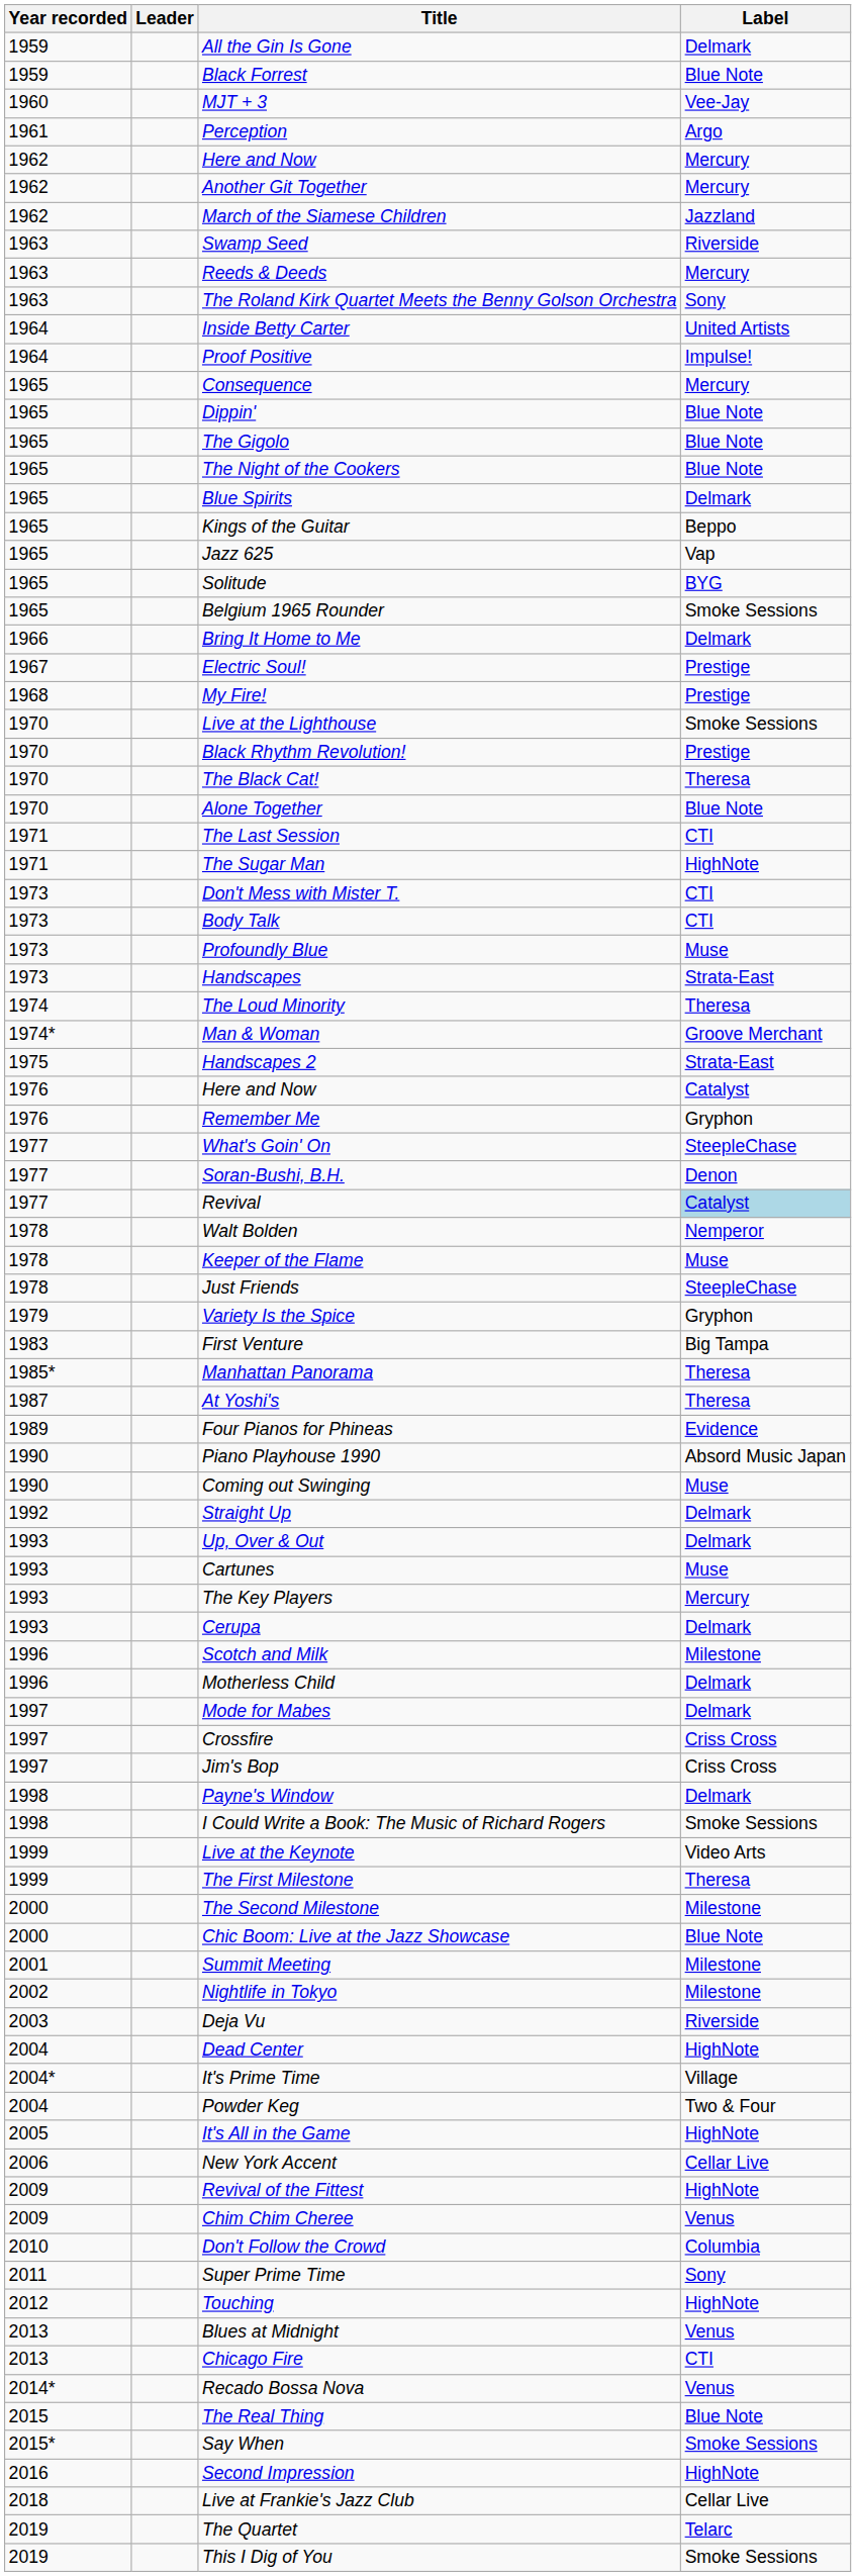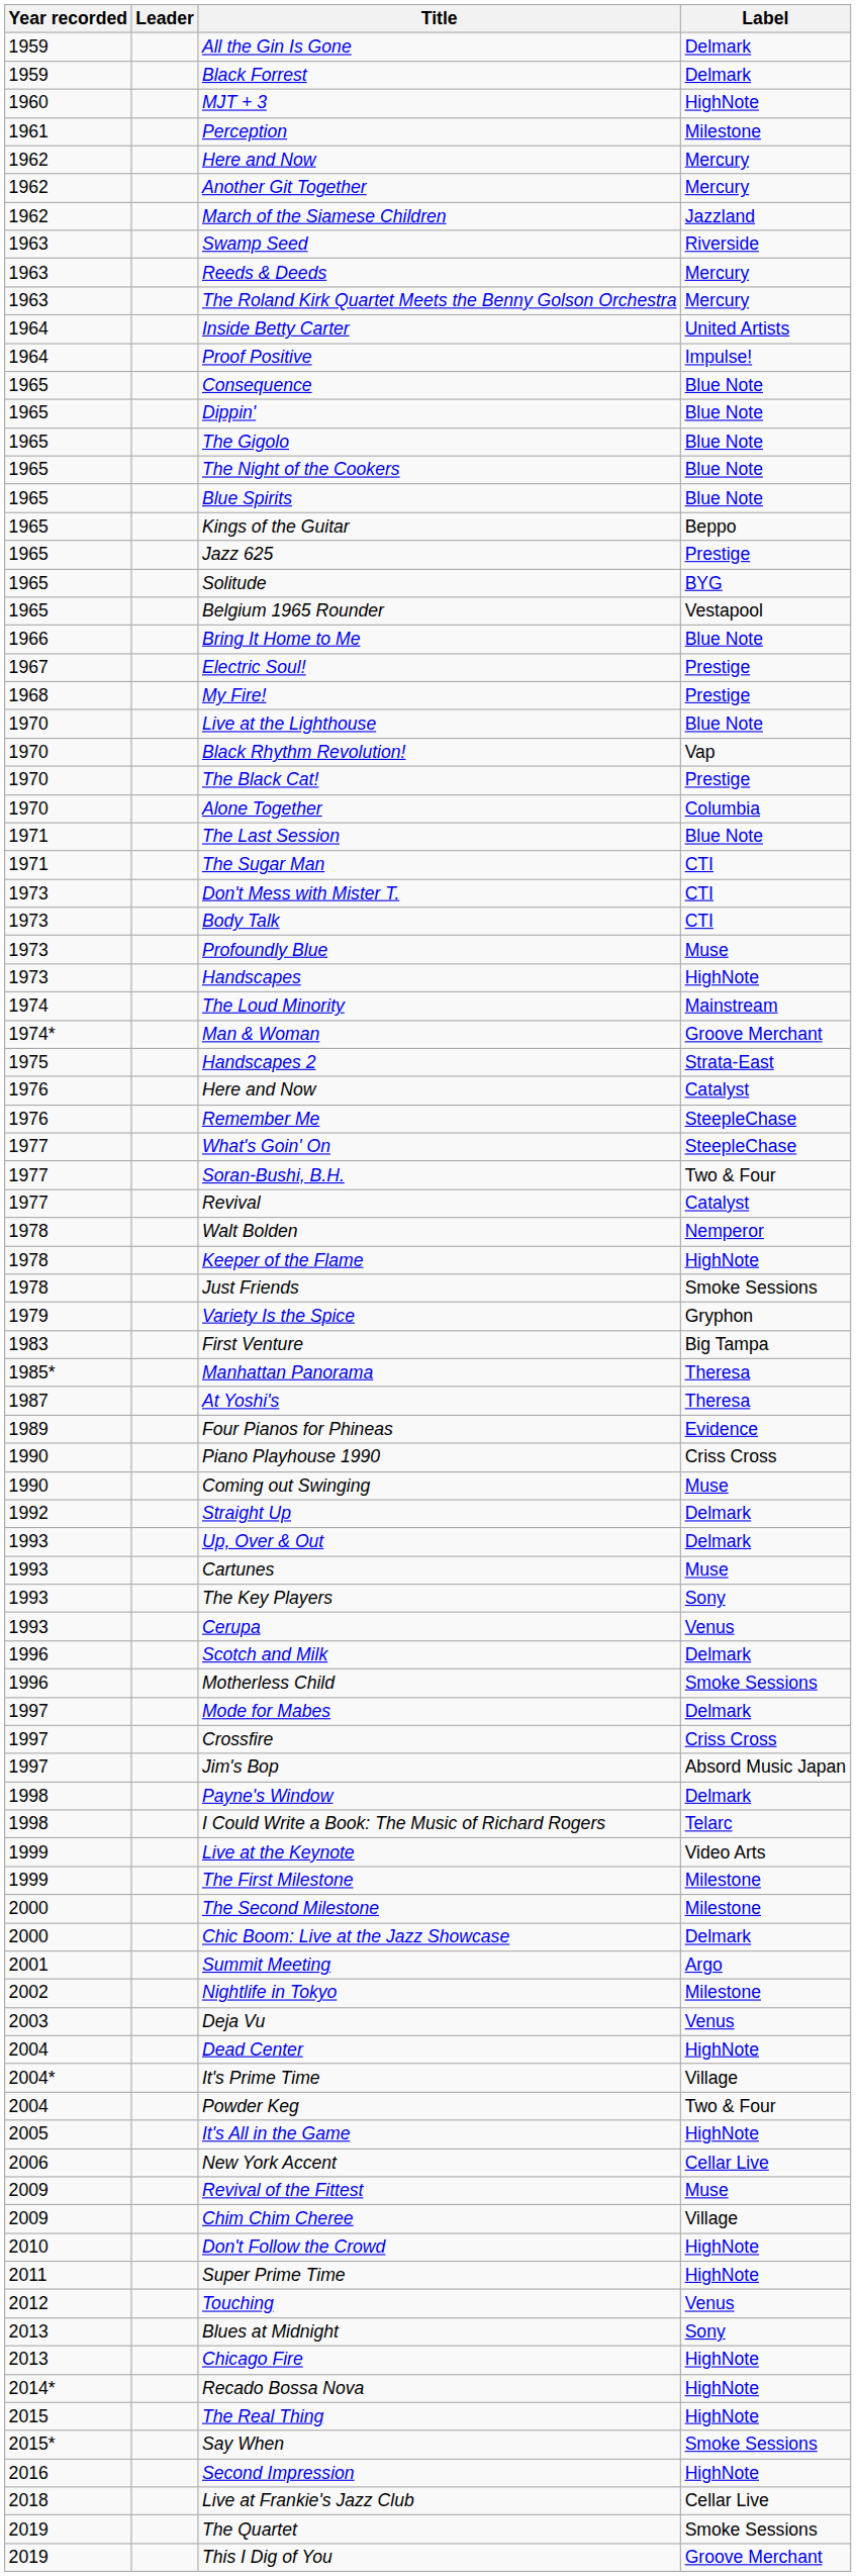 <table class="wikitable sortable">
 <tr>
 <th>Year recorded</th>
 <th>Leader</th>
 <th>Title</th>
 <th>Label</th>
 </tr>
 <tr>
 <td>1959</td>
 <td></td>
 <td><em><a href='#'>All the Gin Is Gone</a></em></td>
 <td><a href='#'>Delmark</a></td>
 </tr>
 <tr>
 <td>1959</td>
 <td></td>
 <td><em><a href='#'>Black Forrest</a></em></td>
-<td><a href='#'>Blue Note</a></td>
+<td><a href='#'>Delmark</a></td>
 </tr>
 <tr>
 <td>1960</td>
 <td></td>
 <td><em><a href='#'>MJT + 3</a></em></td>
-<td><a href='#'>Vee-Jay</a></td>
+<td><a href='#'>HighNote</a></td>
 </tr>
 <tr>
 <td>1961</td>
 <td></td>
 <td><em><a href='#'>Perception</a></em></td>
-<td><a href='#'>Argo</a></td>
+<td><a href='#'>Milestone</a></td>
 </tr>
 <tr>
 <td>1962</td>
 <td></td>
 <td><em><a href='#'>Here and Now</a></em></td>
 <td><a href='#'>Mercury</a></td>
 </tr>
 <tr>
 <td>1962</td>
 <td></td>
 <td><em><a href='#'>Another Git Together</a></em></td>
 <td><a href='#'>Mercury</a></td>
 </tr>
 <tr>
 <td>1962</td>
 <td></td>
 <td><em><a href='#'>March of the Siamese Children</a></em></td>
 <td><a href='#'>Jazzland</a></td>
 </tr>
 <tr>
 <td>1963</td>
 <td></td>
 <td><em><a href='#'>Swamp Seed</a></em></td>
 <td><a href='#'>Riverside</a></td>
 </tr>
 <tr>
 <td>1963</td>
 <td></td>
 <td><em><a href='#'>Reeds & Deeds</a></em></td>
 <td><a href='#'>Mercury</a></td>
 </tr>
 <tr>
 <td>1963</td>
 <td></td>
 <td><em><a href='#'>The Roland Kirk Quartet Meets the Benny Golson Orchestra</a></em></td>
-<td><a href='#'>Sony</a></td>
+<td><a href='#'>Mercury</a></td>
 </tr>
 <tr>
 <td>1964</td>
 <td></td>
 <td><em><a href='#'>Inside Betty Carter</a></em></td>
 <td><a href='#'>United Artists</a></td>
 </tr>
 <tr>
 <td>1964</td>
 <td></td>
 <td><em><a href='#'>Proof Positive</a></em></td>
 <td><a href='#'>Impulse!</a></td>
 </tr>
 <tr>
 <td>1965</td>
 <td></td>
 <td><em><a href='#'>Consequence</a></em></td>
-<td><a href='#'>Mercury</a></td>
+<td><a href='#'>Blue Note</a></td>
 </tr>
 <tr>
 <td>1965</td>
 <td></td>
 <td><em><a href='#'>Dippin'</a></em></td>
 <td><a href='#'>Blue Note</a></td>
 </tr>
 <tr>
 <td>1965</td>
 <td></td>
 <td><em><a href='#'>The Gigolo</a></em></td>
 <td><a href='#'>Blue Note</a></td>
 </tr>
 <tr>
 <td>1965</td>
 <td></td>
 <td><em><a href='#'>The Night of the Cookers</a></em></td>
 <td><a href='#'>Blue Note</a></td>
 </tr>
 <tr>
 <td>1965</td>
 <td></td>
 <td><em><a href='#'>Blue Spirits</a></em></td>
-<td><a href='#'>Delmark</a></td>
+<td><a href='#'>Blue Note</a></td>
 </tr>
 <tr>
 <td>1965</td>
 <td></td>
 <td><em>Kings of the Guitar</em></td>
 <td>Beppo</td>
 </tr>
 <tr>
 <td>1965</td>
 <td></td>
 <td><em>Jazz 625</em></td>
-<td>Vap</td>
+<td><a href='#'>Prestige</a></td>
 </tr>
 <tr>
 <td>1965</td>
 <td></td>
 <td><em>Solitude</em></td>
 <td><a href='#'>BYG</a></td>
 </tr>
 <tr>
 <td>1965</td>
 <td></td>
 <td><em>Belgium 1965 Rounder</em></td>
-<td>Smoke Sessions</td>
+<td>Vestapool</td>
 </tr>
 <tr>
 <td>1966</td>
 <td></td>
 <td><em><a href='#'>Bring It Home to Me</a></em></td>
-<td><a href='#'>Delmark</a></td>
+<td><a href='#'>Blue Note</a></td>
 </tr>
 <tr>
 <td>1967</td>
 <td></td>
 <td><em><a href='#'>Electric Soul!</a></em></td>
 <td><a href='#'>Prestige</a></td>
 </tr>
 <tr>
 <td>1968</td>
 <td></td>
 <td><em><a href='#'>My Fire!</a></em></td>
 <td><a href='#'>Prestige</a></td>
 </tr>
 <tr>
 <td>1970</td>
 <td></td>
 <td><em><a href='#'>Live at the Lighthouse</a></em></td>
-<td>Smoke Sessions</td>
+<td><a href='#'>Blue Note</a></td>
 </tr>
 <tr>
 <td>1970</td>
 <td></td>
 <td><em><a href='#'>Black Rhythm Revolution!</a></em></td>
+<td>Vap</td>
+</tr>
+<tr>
+<td>1970</td>
+<td></td>
+<td><em><a href='#'>The Black Cat!</a></em></td>
 <td><a href='#'>Prestige</a></td>
 </tr>
 <tr>
 <td>1970</td>
 <td></td>
-<td><em><a href='#'>The Black Cat!</a></em></td>
-<td><a href='#'>Theresa</a></td>
+<td><em><a href='#'>Alone Together</a></em></td>
+<td><a href='#'>Columbia</a></td>
 </tr>
 <tr>
-<td>1970</td>
+<td>1971</td>
 <td></td>
-<td><em><a href='#'>Alone Together</a></em></td>
+<td><em><a href='#'>The Last Session</a></em></td>
 <td><a href='#'>Blue Note</a></td>
 </tr>
 <tr>
 <td>1971</td>
 <td></td>
-<td><em><a href='#'>The Last Session</a></em></td>
+<td><em><a href='#'>The Sugar Man</a></em></td>
 <td><a href='#'>CTI</a></td>
-</tr>
-<tr>
-<td>1971</td>
-<td></td>
-<td><em><a href='#'>The Sugar Man</a></em></td>
-<td><a href='#'>HighNote</a></td>
 </tr>
 <tr>
 <td>1973</td>
 <td></td>
 <td><em><a href='#'>Don't Mess with Mister T.</a></em></td>
 <td><a href='#'>CTI</a></td>
 </tr>
 <tr>
 <td>1973</td>
 <td></td>
 <td><em><a href='#'>Body Talk</a></em></td>
 <td><a href='#'>CTI</a></td>
 </tr>
 <tr>
 <td>1973</td>
 <td></td>
 <td><em><a href='#'>Profoundly Blue</a></em></td>
 <td><a href='#'>Muse</a></td>
 </tr>
 <tr>
 <td>1973</td>
 <td></td>
 <td><em><a href='#'>Handscapes</a></em></td>
-<td><a href='#'>Strata-East</a></td>
+<td><a href='#'>HighNote</a></td>
 </tr>
 <tr>
 <td>1974</td>
 <td></td>
 <td><em><a href='#'>The Loud Minority</a></em></td>
-<td><a href='#'>Theresa</a></td>
+<td><a href='#'>Mainstream</a></td>
 </tr>
 <tr>
 <td>1974*</td>
 <td></td>
 <td><em><a href='#'>Man & Woman</a></em></td>
 <td><a href='#'>Groove Merchant</a></td>
 </tr>
 <tr>
 <td>1975</td>
 <td></td>
 <td><em><a href='#'>Handscapes 2</a></em></td>
 <td><a href='#'>Strata-East</a></td>
 </tr>
 <tr>
 <td>1976</td>
 <td></td>
 <td><em>Here and Now</em></td>
 <td><a href='#'>Catalyst</a></td>
 </tr>
 <tr>
 <td>1976</td>
 <td></td>
 <td><em><a href='#'>Remember Me</a></em></td>
-<td>Gryphon</td>
+<td><a href='#'>SteepleChase</a></td>
 </tr>
 <tr>
 <td>1977</td>
 <td></td>
 <td><em><a href='#'>What's Goin' On</a></em></td>
 <td><a href='#'>SteepleChase</a></td>
 </tr>
 <tr>
 <td>1977</td>
 <td></td>
 <td><em><a href='#'>Soran-Bushi, B.H.</a></em></td>
-<td><a href='#'>Denon</a></td>
+<td>Two & Four</td>
 </tr>
 <tr>
 <td>1977</td>
 <td></td>
 <td><em>Revival</em></td>
-<td style="background: lightblue;"><a href='#'>Catalyst</a></td>
+<td><a href='#'>Catalyst</a></td>
 </tr>
 <tr>
 <td>1978</td>
 <td></td>
 <td><em>Walt Bolden</em></td>
 <td><a href='#'>Nemperor</a></td>
 </tr>
 <tr>
 <td>1978</td>
 <td></td>
 <td><em><a href='#'>Keeper of the Flame</a></em></td>
-<td><a href='#'>Muse</a></td>
+<td><a href='#'>HighNote</a></td>
 </tr>
 <tr>
 <td>1978</td>
 <td></td>
 <td><em>Just Friends</em></td>
-<td><a href='#'>SteepleChase</a></td>
+<td>Smoke Sessions</td>
 </tr>
 <tr>
 <td>1979</td>
 <td></td>
 <td><em><a href='#'>Variety Is the Spice</a></em></td>
 <td>Gryphon</td>
 </tr>
 <tr>
 <td>1983</td>
 <td></td>
 <td><em>First Venture</em></td>
 <td>Big Tampa</td>
 </tr>
 <tr>
 <td>1985*</td>
 <td></td>
 <td><em><a href='#'>Manhattan Panorama</a></em></td>
 <td><a href='#'>Theresa</a></td>
 </tr>
 <tr>
 <td>1987</td>
 <td></td>
 <td><em><a href='#'>At Yoshi's</a></em></td>
 <td><a href='#'>Theresa</a></td>
 </tr>
 <tr>
 <td>1989</td>
 <td></td>
 <td><em>Four Pianos for Phineas</em></td>
 <td><a href='#'>Evidence</a></td>
 </tr>
 <tr>
 <td>1990</td>
 <td></td>
 <td><em>Piano Playhouse 1990</em></td>
-<td>Absord Music Japan</td>
+<td>Criss Cross</td>
 </tr>
 <tr>
 <td>1990</td>
 <td></td>
 <td><em>Coming out Swinging</em></td>
 <td><a href='#'>Muse</a></td>
 </tr>
 <tr>
 <td>1992</td>
 <td></td>
 <td><em><a href='#'>Straight Up</a></em></td>
 <td><a href='#'>Delmark</a></td>
 </tr>
 <tr>
 <td>1993</td>
 <td></td>
 <td><em><a href='#'>Up, Over & Out</a></em></td>
 <td><a href='#'>Delmark</a></td>
 </tr>
 <tr>
 <td>1993</td>
 <td></td>
 <td><em>Cartunes</em></td>
 <td><a href='#'>Muse</a></td>
 </tr>
 <tr>
 <td>1993</td>
 <td></td>
 <td><em>The Key Players</em></td>
-<td><a href='#'>Mercury</a></td>
+<td><a href='#'>Sony</a></td>
 </tr>
 <tr>
 <td>1993</td>
 <td></td>
 <td><em><a href='#'>Cerupa</a></em></td>
+<td><a href='#'>Venus</a></td>
+</tr>
+<tr>
+<td>1996</td>
+<td></td>
+<td><em><a href='#'>Scotch and Milk</a></em></td>
 <td><a href='#'>Delmark</a></td>
 </tr>
 <tr>
 <td>1996</td>
 <td></td>
-<td><em><a href='#'>Scotch and Milk</a></em></td>
-<td><a href='#'>Milestone</a></td>
-</tr>
-<tr>
-<td>1996</td>
-<td></td>
 <td><em>Motherless Child</em></td>
-<td><a href='#'>Delmark</a></td>
+<td><a href='#'>Smoke Sessions</a></td>
 </tr>
 <tr>
 <td>1997</td>
 <td></td>
 <td><em><a href='#'>Mode for Mabes</a></em></td>
 <td><a href='#'>Delmark</a></td>
 </tr>
 <tr>
 <td>1997</td>
 <td></td>
 <td><em>Crossfire</em></td>
 <td><a href='#'>Criss Cross</a></td>
 </tr>
 <tr>
 <td>1997</td>
 <td></td>
 <td><em>Jim's Bop</em></td>
-<td>Criss Cross</td>
+<td>Absord Music Japan</td>
 </tr>
 <tr>
 <td>1998</td>
 <td></td>
 <td><em><a href='#'>Payne's Window</a></em></td>
 <td><a href='#'>Delmark</a></td>
 </tr>
 <tr>
 <td>1998</td>
 <td></td>
 <td><em>I Could Write a Book: The Music of Richard Rogers</em></td>
-<td>Smoke Sessions</td>
+<td><a href='#'>Telarc</a></td>
 </tr>
 <tr>
 <td>1999</td>
 <td></td>
 <td><em><a href='#'>Live at the Keynote</a></em></td>
 <td>Video Arts</td>
 </tr>
 <tr>
 <td>1999</td>
 <td></td>
 <td><em><a href='#'>The First Milestone</a></em></td>
-<td><a href='#'>Theresa</a></td>
+<td><a href='#'>Milestone</a></td>
 </tr>
 <tr>
 <td>2000</td>
 <td></td>
 <td><em><a href='#'>The Second Milestone</a></em></td>
 <td><a href='#'>Milestone</a></td>
 </tr>
 <tr>
 <td>2000</td>
 <td></td>
 <td><em><a href='#'>Chic Boom: Live at the Jazz Showcase</a></em></td>
-<td><a href='#'>Blue Note</a></td>
+<td><a href='#'>Delmark</a></td>
 </tr>
 <tr>
 <td>2001</td>
 <td></td>
 <td><em><a href='#'>Summit Meeting</a></em></td>
-<td><a href='#'>Milestone</a></td>
+<td><a href='#'>Argo</a></td>
 </tr>
 <tr>
 <td>2002</td>
 <td></td>
 <td><em><a href='#'>Nightlife in Tokyo</a></em></td>
 <td><a href='#'>Milestone</a></td>
 </tr>
 <tr>
 <td>2003</td>
 <td></td>
 <td><em>Deja Vu</em></td>
-<td><a href='#'>Riverside</a></td>
+<td><a href='#'>Venus</a></td>
 </tr>
 <tr>
 <td>2004</td>
 <td></td>
 <td><em><a href='#'>Dead Center</a></em></td>
 <td><a href='#'>HighNote</a></td>
 </tr>
 <tr>
 <td>2004*</td>
 <td></td>
 <td><em>It's Prime Time</em></td>
 <td>Village</td>
 </tr>
 <tr>
 <td>2004</td>
 <td></td>
 <td><em>Powder Keg</em></td>
 <td>Two & Four</td>
 </tr>
 <tr>
 <td>2005</td>
 <td></td>
 <td><em><a href='#'>It's All in the Game</a></em></td>
 <td><a href='#'>HighNote</a></td>
 </tr>
 <tr>
 <td>2006</td>
 <td></td>
 <td><em>New York Accent</em></td>
 <td><a href='#'>Cellar Live</a></td>
 </tr>
 <tr>
 <td>2009</td>
 <td></td>
 <td><em><a href='#'>Revival of the Fittest</a></em></td>
-<td><a href='#'>HighNote</a></td>
+<td><a href='#'>Muse</a></td>
 </tr>
 <tr>
 <td>2009</td>
 <td></td>
 <td><em><a href='#'>Chim Chim Cheree</a></em></td>
-<td><a href='#'>Venus</a></td>
+<td>Village</td>
 </tr>
 <tr>
 <td>2010</td>
 <td></td>
 <td><em><a href='#'>Don't Follow the Crowd</a></em></td>
-<td><a href='#'>Columbia</a></td>
+<td><a href='#'>HighNote</a></td>
 </tr>
 <tr>
 <td>2011</td>
 <td></td>
 <td><em>Super Prime Time</em></td>
-<td><a href='#'>Sony</a></td>
+<td><a href='#'>HighNote</a></td>
 </tr>
 <tr>
 <td>2012</td>
 <td></td>
 <td><em><a href='#'>Touching</a></em></td>
-<td><a href='#'>HighNote</a></td>
+<td><a href='#'>Venus</a></td>
 </tr>
 <tr>
 <td>2013</td>
 <td></td>
 <td><em>Blues at Midnight</em></td>
-<td><a href='#'>Venus</a></td>
+<td><a href='#'>Sony</a></td>
 </tr>
 <tr>
 <td>2013</td>
 <td></td>
 <td><em><a href='#'>Chicago Fire</a></em></td>
-<td><a href='#'>CTI</a></td>
+<td><a href='#'>HighNote</a></td>
 </tr>
 <tr>
 <td>2014*</td>
 <td></td>
 <td><em>Recado Bossa Nova</em></td>
-<td><a href='#'>Venus</a></td>
+<td><a href='#'>HighNote</a></td>
 </tr>
 <tr>
 <td>2015</td>
 <td></td>
 <td><em><a href='#'>The Real Thing</a></em></td>
-<td><a href='#'>Blue Note</a></td>
+<td><a href='#'>HighNote</a></td>
 </tr>
 <tr>
 <td>2015*</td>
 <td></td>
 <td><em>Say When</em></td>
 <td><a href='#'>Smoke Sessions</a></td>
 </tr>
 <tr>
 <td>2016</td>
 <td></td>
 <td><em><a href='#'>Second Impression</a></em></td>
 <td><a href='#'>HighNote</a></td>
 </tr>
 <tr>
 <td>2018</td>
 <td></td>
 <td><em>Live at Frankie's Jazz Club</em></td>
 <td>Cellar Live</td>
 </tr>
 <tr>
 <td>2019</td>
 <td></td>
 <td><em>The Quartet</em></td>
-<td><a href='#'>Telarc</a></td>
+<td>Smoke Sessions</td>
 </tr>
 <tr>
 <td>2019</td>
 <td></td>
 <td><em>This I Dig of You</em></td>
-<td>Smoke Sessions</td>
+<td><a href='#'>Groove Merchant</a></td>
 </tr>
 </table>
